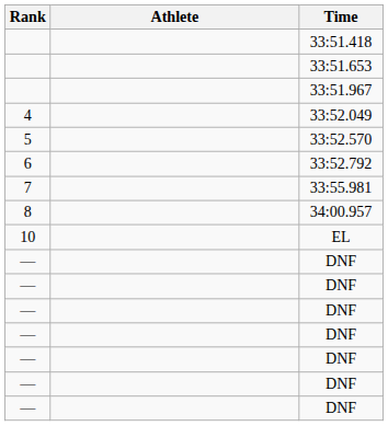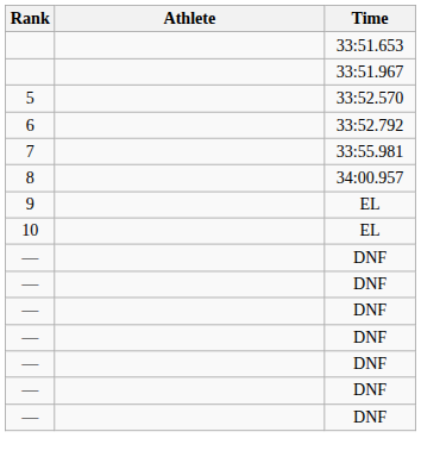 <table class=wikitable style="text-align:center">
 <tr>
 <th width=40>Rank</th>
 <th width=250>Athlete</th>
 <th width=80>Time</th>
-</tr>
-<tr>
-<td></td>
-<td align=left></td>
-<td>33:51.418</td>
 </tr>
 <tr>
 <td></td>
 <td align=left></td>
 <td>33:51.653</td>
 </tr>
 <tr>
 <td></td>
 <td align=left></td>
 <td>33:51.967</td>
-</tr>
-<tr>
-<td>4</td>
-<td align=left></td>
-<td>33:52.049</td>
 </tr>
 <tr>
 <td>5</td>
 <td align=left></td>
 <td>33:52.570</td>
 </tr>
 <tr>
 <td>6</td>
 <td align=left></td>
 <td>33:52.792</td>
 </tr>
 <tr>
 <td>7</td>
 <td align=left></td>
 <td>33:55.981</td>
 </tr>
 <tr>
 <td>8</td>
 <td align=left></td>
 <td>34:00.957</td>
+</tr>
+<tr>
+<td>9</td>
+<td align=left></td>
+<td>EL</td>
 </tr>
 <tr>
 <td>10</td>
 <td align=left></td>
 <td>EL</td>
 </tr>
 <tr>
 <td>—</td>
 <td align=left></td>
 <td>DNF</td>
 </tr>
 <tr>
 <td>—</td>
 <td align=left></td>
 <td>DNF</td>
 </tr>
 <tr>
 <td>—</td>
 <td align=left></td>
 <td>DNF</td>
 </tr>
 <tr>
 <td>—</td>
 <td align=left></td>
 <td>DNF</td>
 </tr>
 <tr>
 <td>—</td>
 <td align=left></td>
 <td>DNF</td>
 </tr>
 <tr>
 <td>—</td>
 <td align=left></td>
 <td>DNF</td>
 </tr>
 <tr>
 <td>—</td>
 <td align=left></td>
 <td>DNF</td>
 </tr>
 </table>
